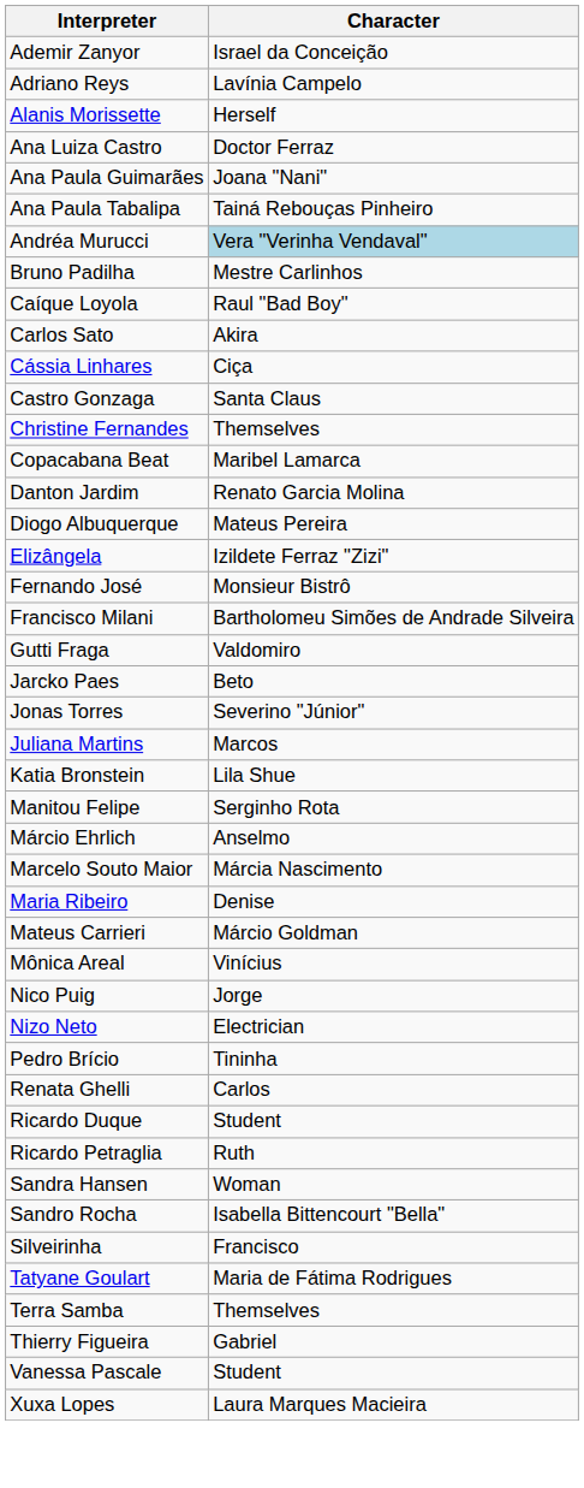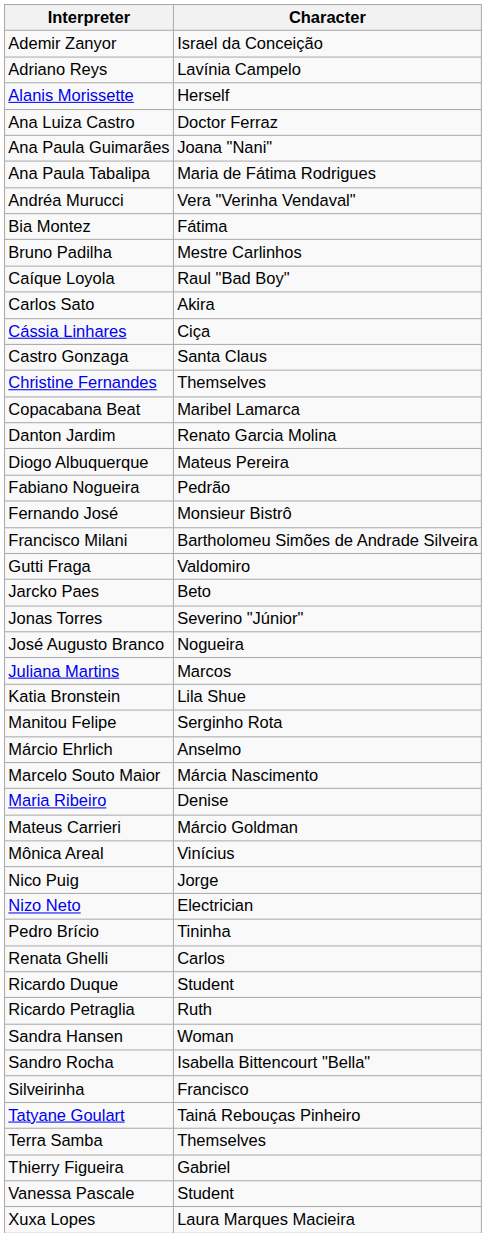 <table class="wikitable">
 <tr>
 <th>Interpreter</th>
 <th>Character</th>
 </tr>
 <tr>
 <td>Ademir Zanyor</td>
 <td>Israel da Conceição</td>
 </tr>
 <tr>
 <td>Adriano Reys</td>
 <td>Lavínia Campelo</td>
 </tr>
 <tr>
 <td><a href='#'>Alanis Morissette</a></td>
 <td>Herself</td>
 </tr>
 <tr>
 <td>Ana Luiza Castro</td>
 <td>Doctor Ferraz</td>
 </tr>
 <tr>
 <td>Ana Paula Guimarães</td>
 <td>Joana "Nani"</td>
 </tr>
 <tr>
 <td>Ana Paula Tabalipa</td>
-<td>Tainá Rebouças Pinheiro</td>
+<td>Maria de Fátima Rodrigues</td>
 </tr>
 <tr>
 <td>Andréa Murucci</td>
-<td style="background: lightblue;">Vera "Verinha Vendaval"</td>
+<td>Vera "Verinha Vendaval"</td>
+</tr>
+<tr>
+<td>Bia Montez</td>
+<td>Fátima</td>
 </tr>
 <tr>
 <td>Bruno Padilha</td>
 <td>Mestre Carlinhos</td>
 </tr>
 <tr>
 <td>Caíque Loyola</td>
 <td>Raul "Bad Boy"</td>
 </tr>
 <tr>
 <td>Carlos Sato</td>
 <td>Akira</td>
 </tr>
 <tr>
 <td><a href='#'>Cássia Linhares</a></td>
 <td>Ciça</td>
 </tr>
 <tr>
 <td>Castro Gonzaga</td>
 <td>Santa Claus</td>
 </tr>
 <tr>
 <td><a href='#'>Christine Fernandes</a></td>
 <td>Themselves</td>
 </tr>
 <tr>
 <td>Copacabana Beat</td>
 <td>Maribel Lamarca</td>
 </tr>
 <tr>
 <td>Danton Jardim</td>
 <td>Renato Garcia Molina</td>
 </tr>
 <tr>
 <td>Diogo Albuquerque</td>
 <td>Mateus Pereira</td>
 </tr>
 <tr>
-<td><a href='#'>Elizângela</a></td>
-<td>Izildete Ferraz "Zizi"</td>
+<td>Fabiano Nogueira</td>
+<td>Pedrão</td>
 </tr>
 <tr>
 <td>Fernando José</td>
 <td>Monsieur Bistrô</td>
 </tr>
 <tr>
 <td>Francisco Milani</td>
 <td>Bartholomeu Simões de Andrade Silveira</td>
 </tr>
 <tr>
 <td>Gutti Fraga</td>
 <td>Valdomiro</td>
 </tr>
 <tr>
 <td>Jarcko Paes</td>
 <td>Beto</td>
 </tr>
 <tr>
 <td>Jonas Torres</td>
 <td>Severino "Júnior"</td>
+</tr>
+<tr>
+<td>José Augusto Branco</td>
+<td>Nogueira</td>
 </tr>
 <tr>
 <td><a href='#'>Juliana Martins</a></td>
 <td>Marcos</td>
 </tr>
 <tr>
 <td>Katia Bronstein</td>
 <td>Lila Shue</td>
 </tr>
 <tr>
 <td>Manitou Felipe</td>
 <td>Serginho Rota</td>
 </tr>
 <tr>
 <td>Márcio Ehrlich</td>
 <td>Anselmo</td>
 </tr>
 <tr>
 <td>Marcelo Souto Maior</td>
 <td>Márcia Nascimento</td>
 </tr>
 <tr>
 <td><a href='#'>Maria Ribeiro</a></td>
 <td>Denise</td>
 </tr>
 <tr>
 <td>Mateus Carrieri</td>
 <td>Márcio Goldman</td>
 </tr>
 <tr>
 <td>Mônica Areal</td>
 <td>Vinícius</td>
 </tr>
 <tr>
 <td>Nico Puig</td>
 <td>Jorge</td>
 </tr>
 <tr>
 <td><a href='#'>Nizo Neto</a></td>
 <td>Electrician</td>
 </tr>
 <tr>
 <td>Pedro Brício</td>
 <td>Tininha</td>
 </tr>
 <tr>
 <td>Renata Ghelli</td>
 <td>Carlos</td>
 </tr>
 <tr>
 <td>Ricardo Duque</td>
 <td>Student</td>
 </tr>
 <tr>
 <td>Ricardo Petraglia</td>
 <td>Ruth</td>
 </tr>
 <tr>
 <td>Sandra Hansen</td>
 <td>Woman</td>
 </tr>
 <tr>
 <td>Sandro Rocha</td>
 <td>Isabella Bittencourt "Bella"</td>
 </tr>
 <tr>
 <td>Silveirinha</td>
 <td>Francisco</td>
 </tr>
 <tr>
 <td><a href='#'>Tatyane Goulart</a></td>
-<td>Maria de Fátima Rodrigues</td>
+<td>Tainá Rebouças Pinheiro</td>
 </tr>
 <tr>
 <td>Terra Samba</td>
 <td>Themselves</td>
 </tr>
 <tr>
 <td>Thierry Figueira</td>
 <td>Gabriel</td>
 </tr>
 <tr>
 <td>Vanessa Pascale</td>
 <td>Student</td>
 </tr>
 <tr>
 <td>Xuxa Lopes</td>
 <td>Laura Marques Macieira</td>
 </tr>
 </table>
